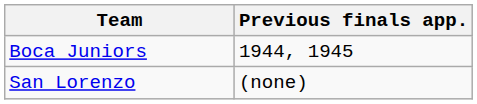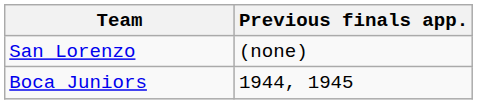 <table class="wikitable">
 <tr>
 <th width=150px>Team</th>
 <th>Previous finals app.</th>
 </tr>
 <tr>
+<td><a href='#'>San Lorenzo</a></td>
+<td>(none)</td>
+</tr>
+<tr>
 <td><a href='#'>Boca Juniors</a></td>
 <td>1944, 1945</td>
 </tr>
-<tr>
-<td><a href='#'>San Lorenzo</a></td>
-<td>(none)</td>
-</tr>
 </table>
